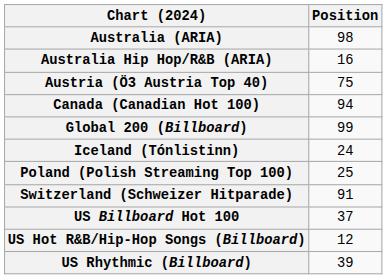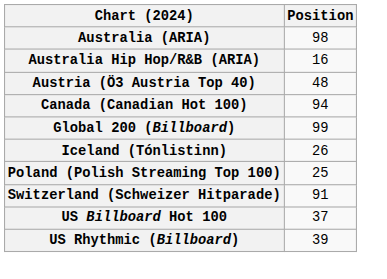 <table class="wikitable sortable plainrowheaders" style="text-align:center">
 <tr>
 <th scope="col">Chart (2024)</th>
 <th scope="col">Position</th>
 </tr>
 <tr>
 <th scope="row">Australia (ARIA)</th>
 <td>98</td>
 </tr>
 <tr>
 <th scope="row">Australia Hip Hop/R&B (ARIA)</th>
 <td>16</td>
 </tr>
 <tr>
 <th scope="row">Austria (Ö3 Austria Top 40)</th>
-<td>75</td>
+<td>48</td>
 </tr>
 <tr>
 <th scope="row">Canada (Canadian Hot 100)</th>
 <td>94</td>
 </tr>
 <tr>
 <th scope="row">Global 200 (<em>Billboard</em>)</th>
 <td>99</td>
 </tr>
 <tr>
 <th scope="row">Iceland (Tónlistinn)</th>
-<td>24</td>
+<td>26</td>
 </tr>
 <tr>
 <th scope="row">Poland (Polish Streaming Top 100)</th>
 <td>25</td>
 </tr>
 <tr>
 <th scope="row">Switzerland (Schweizer Hitparade)</th>
 <td>91</td>
 </tr>
 <tr>
 <th scope="row">US <em>Billboard</em> Hot 100</th>
 <td>37</td>
 </tr>
 <tr>
-<th scope="row">US Hot R&B/Hip-Hop Songs (<em>Billboard</em>)</th>
-<td>12</td>
-</tr>
-<tr>
 <th scope="row">US Rhythmic (<em>Billboard</em>)</th>
 <td>39</td>
 </tr>
 </table>
